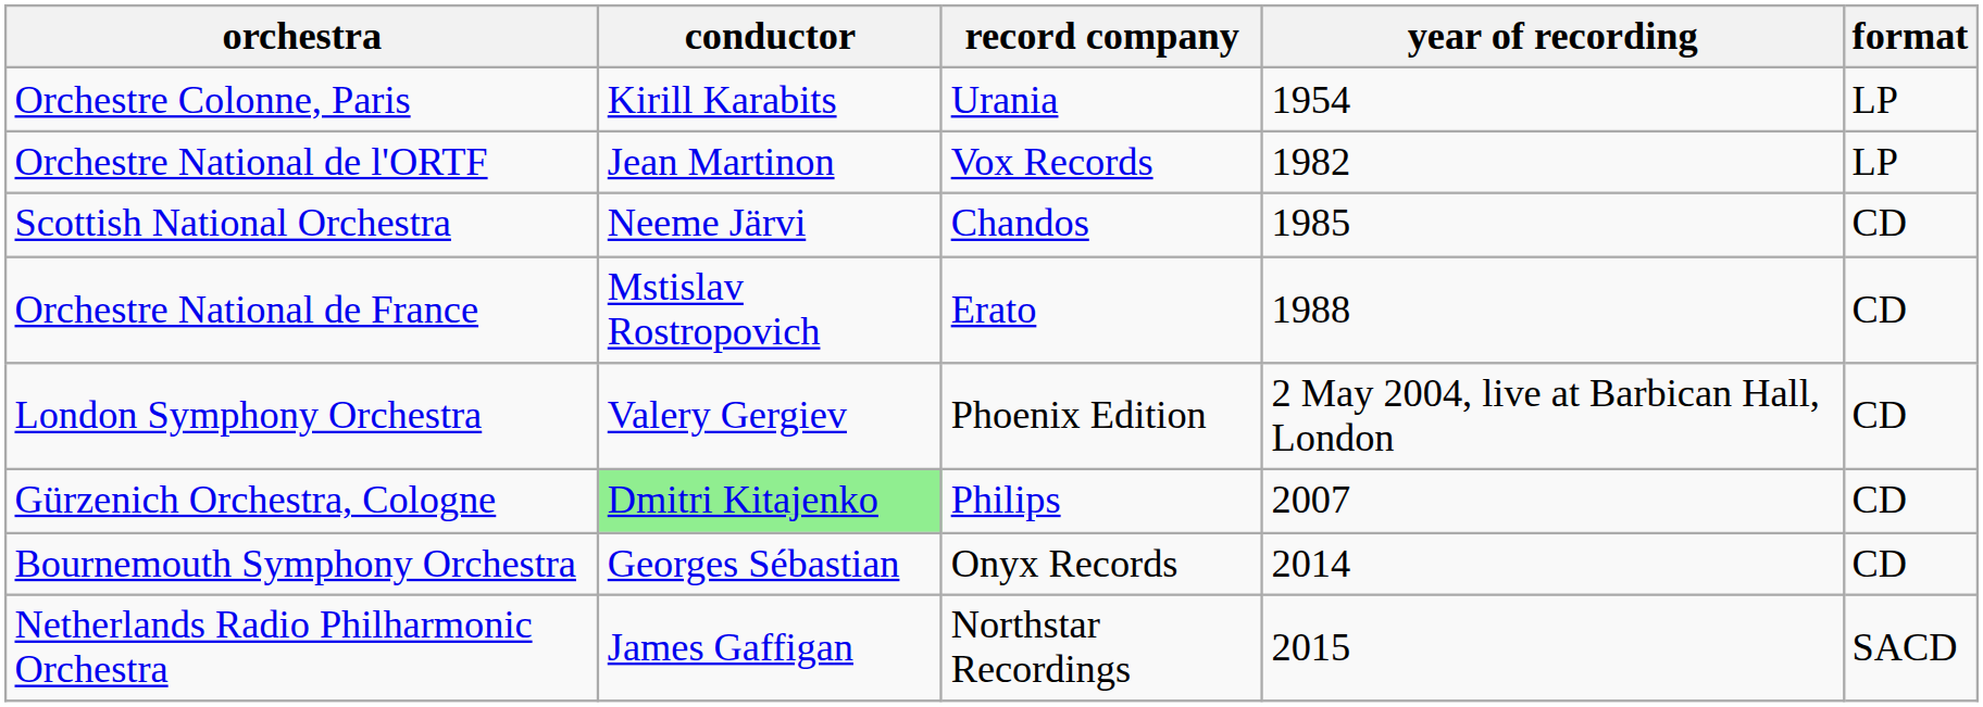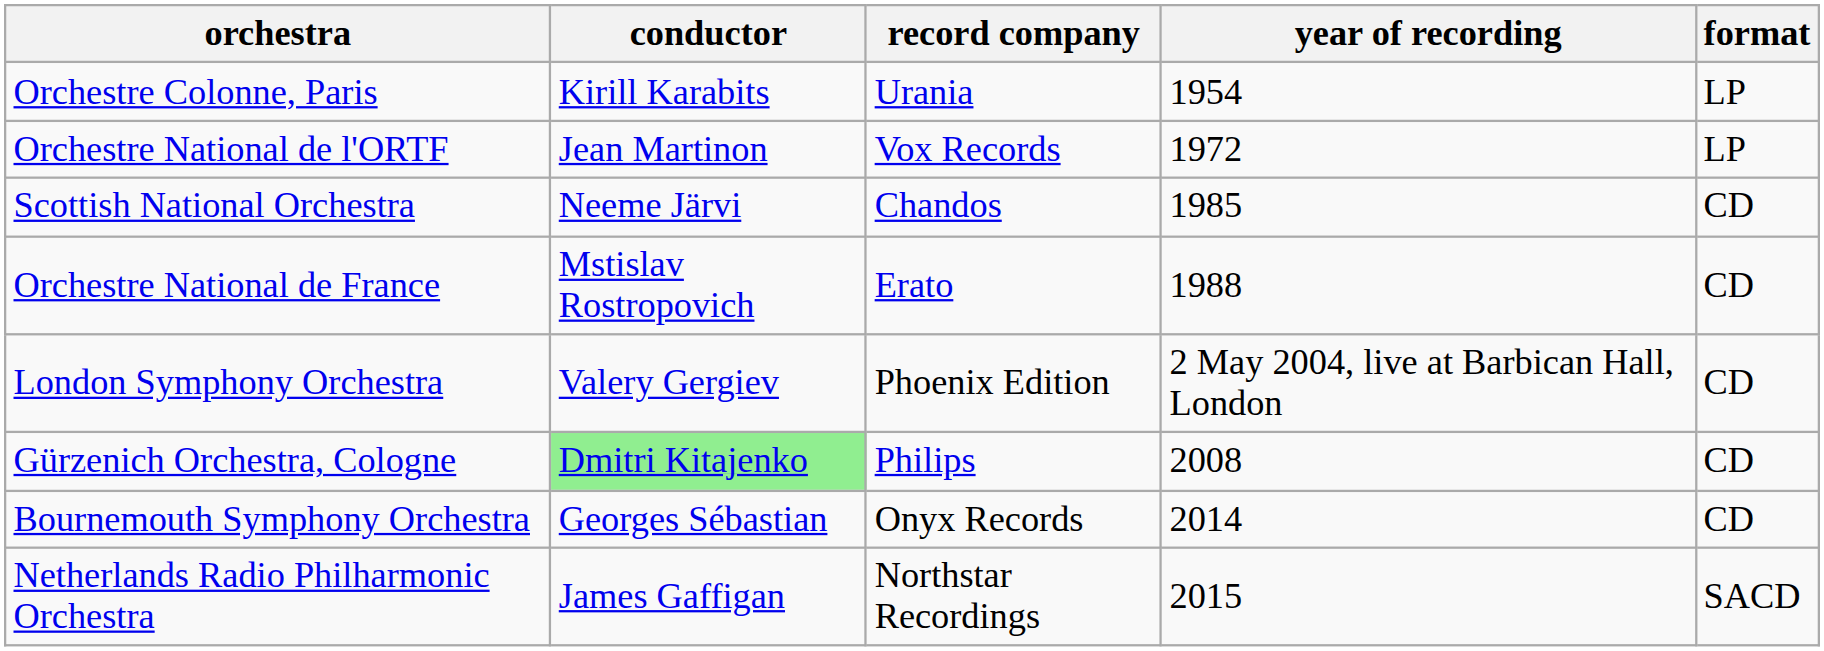 <table class="wikitable" style="width:800px;">
 <tr>
 <th style="text-align:center;">orchestra</th>
 <th style="text-align:center;">conductor</th>
 <th style="text-align:center;">record company</th>
 <th style="text-align:center;">year of recording</th>
 <th style="text-align:center;">format</th>
 </tr>
 <tr>
 <td><a href='#'>Orchestre Colonne, Paris</a></td>
 <td><a href='#'>Kirill Karabits</a></td>
 <td><a href='#'>Urania</a></td>
 <td>1954</td>
 <td>LP</td>
 </tr>
 <tr>
 <td><a href='#'>Orchestre National de l'ORTF</a></td>
 <td><a href='#'>Jean Martinon</a></td>
 <td><a href='#'>Vox Records</a></td>
-<td>1982</td>
+<td>1972</td>
 <td>LP</td>
 </tr>
 <tr>
 <td><a href='#'>Scottish National Orchestra</a></td>
 <td><a href='#'>Neeme Järvi</a></td>
 <td><a href='#'>Chandos</a></td>
 <td>1985</td>
 <td>CD</td>
 </tr>
 <tr>
 <td><a href='#'>Orchestre National de France</a></td>
 <td><a href='#'>Mstislav Rostropovich</a></td>
 <td><a href='#'>Erato</a></td>
 <td>1988</td>
 <td>CD</td>
 </tr>
 <tr>
 <td><a href='#'>London Symphony Orchestra</a></td>
 <td><a href='#'>Valery Gergiev</a></td>
 <td>Phoenix Edition</td>
 <td>2 May 2004, live at Barbican Hall, London</td>
 <td>CD</td>
 </tr>
 <tr>
 <td><a href='#'>Gürzenich Orchestra, Cologne</a></td>
 <td style="background: lightgreen;"><a href='#'>Dmitri Kitajenko</a></td>
 <td><a href='#'>Philips</a></td>
-<td>2007</td>
+<td>2008</td>
 <td>CD</td>
 </tr>
 <tr>
 <td><a href='#'>Bournemouth Symphony Orchestra</a></td>
 <td><a href='#'>Georges Sébastian</a></td>
 <td>Onyx Records</td>
 <td>2014</td>
 <td>CD</td>
 </tr>
 <tr>
 <td><a href='#'>Netherlands Radio Philharmonic Orchestra</a></td>
 <td><a href='#'>James Gaffigan</a></td>
 <td>Northstar Recordings</td>
 <td>2015</td>
 <td>SACD</td>
 </tr>
 </table>
